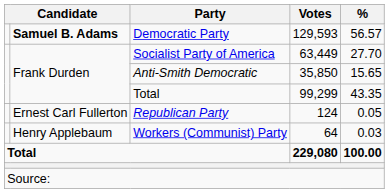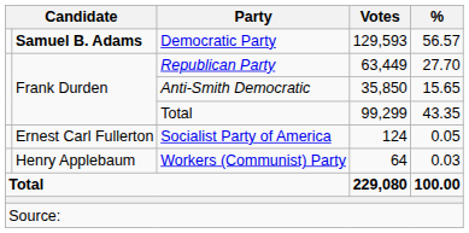 <table class="wikitable">
 <tr>
 <th colspan=2>Candidate</th>
 <th>Party</th>
 <th>Votes</th>
 <th>%</th>
 </tr>
 <tr>
 <td bgcolor=></td>
 <td><strong>Samuel B. Adams</strong></td>
 <td><a href='#'>Democratic Party</a></td>
 <td align=right>129,593</td>
 <td align=right>56.57</td>
 </tr>
 <tr>
 <td rowspan=3 bgcolor=></td>
 <td rowspan=3>Frank Durden</td>
-<td><a href='#'>Socialist Party of America</a></td>
+<td><em><a href='#'>Republican Party</a></em></td>
 <td align=right>63,449</td>
 <td align=right>27.70</td>
 </tr>
 <tr>
 <td><em>Anti-Smith Democratic</em></td>
 <td align=right>35,850</td>
 <td align=right>15.65</td>
 </tr>
 <tr>
 <td>Total</td>
 <td align=right>99,299</td>
 <td align=right>43.35</td>
 </tr>
 <tr>
 <td bgcolor=></td>
 <td>Ernest Carl Fullerton</td>
-<td><em><a href='#'>Republican Party</a></em></td>
+<td><a href='#'>Socialist Party of America</a></td>
 <td align=right>124</td>
 <td align=right>0.05</td>
 </tr>
 <tr>
 <td bgcolor=></td>
 <td>Henry Applebaum</td>
 <td><a href='#'>Workers (Communist) Party</a></td>
 <td align=right>64</td>
 <td align=right>0.03</td>
 </tr>
 <tr style="font-weight:bold">
 <td colspan=3>Total</td>
 <td align=right>229,080</td>
 <td align=right>100.00</td>
 </tr>
 <tr>
 <th colspan=7></th>
 </tr>
 <tr>
 <td colspan=7>Source:</td>
 </tr>
 </table>
